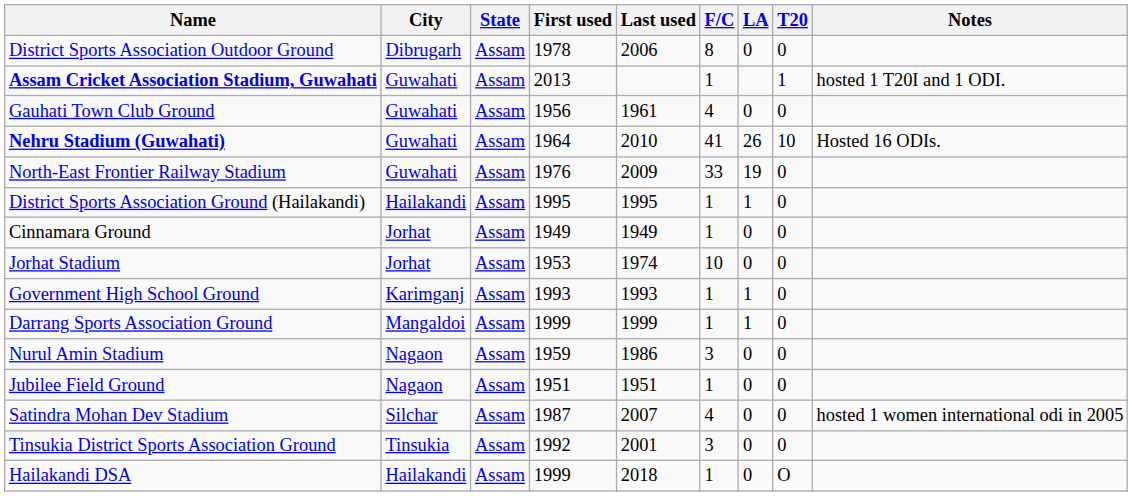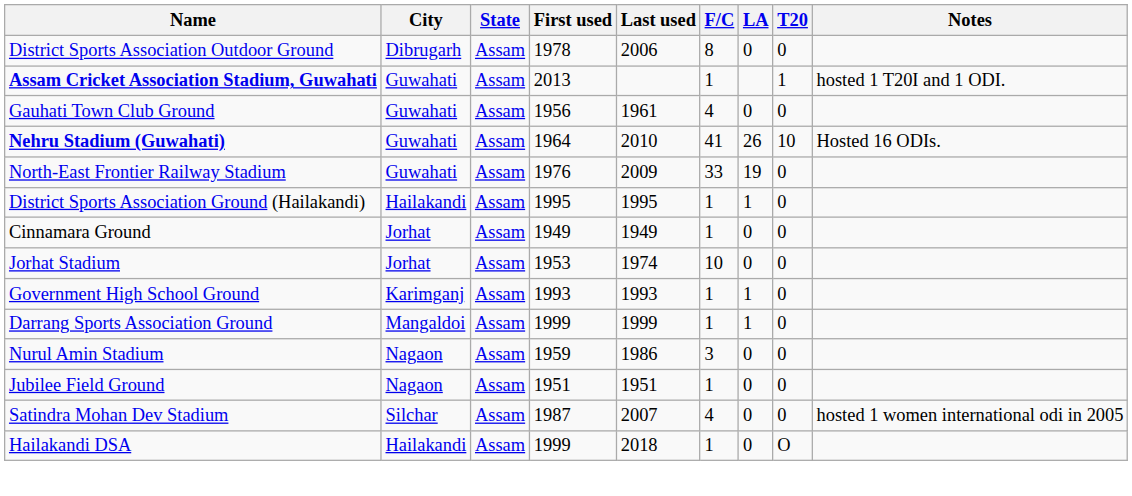 <table class="wikitable sortable collapsible static-row-numbers" style="font-size: 90%">
 <tr>
 <th>Name</th>
 <th>City</th>
 <th><a href='#'>State</a></th>
 <th>First used</th>
 <th>Last used</th>
 <th><a href='#'>F/C</a></th>
 <th><a href='#'>LA</a></th>
 <th><a href='#'>T20</a></th>
 <th>Notes</th>
 </tr>
 <tr>
 <td><a href='#'>District Sports Association Outdoor Ground</a></td>
 <td><a href='#'>Dibrugarh</a></td>
 <td><a href='#'>Assam</a></td>
 <td>1978</td>
 <td>2006</td>
 <td>8</td>
 <td>0</td>
 <td>0</td>
 <td></td>
 </tr>
 <tr>
 <td><strong><a href='#'>Assam Cricket Association Stadium, Guwahati</a></strong></td>
 <td><a href='#'>Guwahati</a></td>
 <td><a href='#'>Assam</a></td>
 <td>2013</td>
 <td></td>
 <td>1</td>
 <td></td>
 <td>1</td>
 <td>hosted 1 T20I and 1 ODI.</td>
 </tr>
 <tr>
 <td><a href='#'>Gauhati Town Club Ground</a></td>
 <td><a href='#'>Guwahati</a></td>
 <td><a href='#'>Assam</a></td>
 <td>1956</td>
 <td>1961</td>
 <td>4</td>
 <td>0</td>
 <td>0</td>
 <td></td>
 </tr>
 <tr>
 <td><strong><a href='#'>Nehru Stadium (Guwahati)</a></strong></td>
 <td><a href='#'>Guwahati</a></td>
 <td><a href='#'>Assam</a></td>
 <td>1964</td>
 <td>2010</td>
 <td>41</td>
 <td>26</td>
 <td>10</td>
 <td>Hosted 16 ODIs.</td>
 </tr>
 <tr>
 <td><a href='#'>North-East Frontier Railway Stadium</a></td>
 <td><a href='#'>Guwahati</a></td>
 <td><a href='#'>Assam</a></td>
 <td>1976</td>
 <td>2009</td>
 <td>33</td>
 <td>19</td>
 <td>0</td>
 <td></td>
 </tr>
 <tr>
 <td><a href='#'>District Sports Association Ground</a> (Hailakandi)</td>
 <td><a href='#'>Hailakandi</a></td>
 <td><a href='#'>Assam</a></td>
 <td>1995</td>
 <td>1995</td>
 <td>1</td>
 <td>1</td>
 <td>0</td>
 <td></td>
 </tr>
 <tr>
 <td>Cinnamara Ground</td>
 <td><a href='#'>Jorhat</a></td>
 <td><a href='#'>Assam</a></td>
 <td>1949</td>
 <td>1949</td>
 <td>1</td>
 <td>0</td>
 <td>0</td>
 <td></td>
 </tr>
 <tr>
 <td><a href='#'>Jorhat Stadium</a></td>
 <td><a href='#'>Jorhat</a></td>
 <td><a href='#'>Assam</a></td>
 <td>1953</td>
 <td>1974</td>
 <td>10</td>
 <td>0</td>
 <td>0</td>
 <td></td>
 </tr>
 <tr>
 <td><a href='#'>Government High School Ground</a></td>
 <td><a href='#'>Karimganj</a></td>
 <td><a href='#'>Assam</a></td>
 <td>1993</td>
 <td>1993</td>
 <td>1</td>
 <td>1</td>
 <td>0</td>
 <td></td>
 </tr>
 <tr>
 <td><a href='#'>Darrang Sports Association Ground</a></td>
 <td><a href='#'>Mangaldoi</a></td>
 <td><a href='#'>Assam</a></td>
 <td>1999</td>
 <td>1999</td>
 <td>1</td>
 <td>1</td>
 <td>0</td>
 <td></td>
 </tr>
 <tr>
 <td><a href='#'>Nurul Amin Stadium</a></td>
 <td><a href='#'>Nagaon</a></td>
 <td><a href='#'>Assam</a></td>
 <td>1959</td>
 <td>1986</td>
 <td>3</td>
 <td>0</td>
 <td>0</td>
 <td></td>
 </tr>
 <tr>
 <td><a href='#'>Jubilee Field Ground</a></td>
 <td><a href='#'>Nagaon</a></td>
 <td><a href='#'>Assam</a></td>
 <td>1951</td>
 <td>1951</td>
 <td>1</td>
 <td>0</td>
 <td>0</td>
 <td></td>
 </tr>
 <tr>
 <td><a href='#'>Satindra Mohan Dev Stadium</a></td>
 <td><a href='#'>Silchar</a></td>
 <td><a href='#'>Assam</a></td>
 <td>1987</td>
 <td>2007</td>
 <td>4</td>
 <td>0</td>
 <td>0</td>
 <td>hosted 1 women international odi in 2005</td>
 </tr>
 <tr>
-<td><a href='#'>Tinsukia District Sports Association Ground</a></td>
-<td><a href='#'>Tinsukia</a></td>
-<td><a href='#'>Assam</a></td>
-<td>1992</td>
-<td>2001</td>
-<td>3</td>
-<td>0</td>
-<td>0</td>
-<td></td>
-</tr>
-<tr>
 <td><a href='#'>Hailakandi DSA</a></td>
 <td><a href='#'>Hailakandi</a></td>
 <td><a href='#'>Assam</a></td>
 <td>1999</td>
 <td>2018</td>
 <td>1</td>
 <td>0</td>
 <td>O</td>
 <td></td>
 </tr>
 </table>
